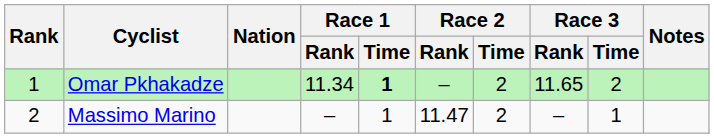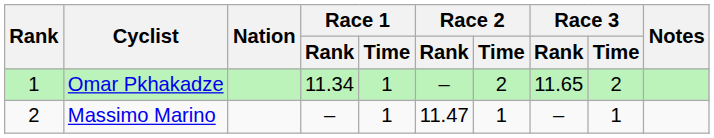 <table class="wikitable sortable" style="text-align:center">
 <tr>
 <th rowspan=2>Rank</th>
 <th rowspan=2>Cyclist</th>
 <th rowspan=2>Nation</th>
 <th colspan=2>Race 1</th>
 <th colspan=2>Race 2</th>
 <th colspan=2>Race 3</th>
 <th rowspan=2>Notes</th>
 </tr>
 <tr>
 <th>Rank</th>
 <th>Time</th>
 <th>Rank</th>
 <th>Time</th>
 <th>Rank</th>
 <th>Time</th>
 </tr>
 <tr bgcolor=bbf3bb>
 <td>1</td>
 <td align=left data-sort-value="Pkhakadze, Omar"><a href='#'>Omar Pkhakadze</a></td>
 <td align=left></td>
 <td>11.34</td>
-<td><strong>1</strong></td>
+<td>1</td>
 <td>–</td>
 <td>2</td>
 <td>11.65</td>
 <td>2</td>
 <td></td>
 </tr>
 <tr>
 <td>2</td>
 <td align=left data-sort-value="Marino, Massimo"><a href='#'>Massimo Marino</a></td>
 <td align=left></td>
 <td>–</td>
 <td>1</td>
 <td>11.47</td>
-<td>2</td>
+<td>1</td>
 <td>–</td>
 <td>1</td>
 <td></td>
 </tr>
 </table>
